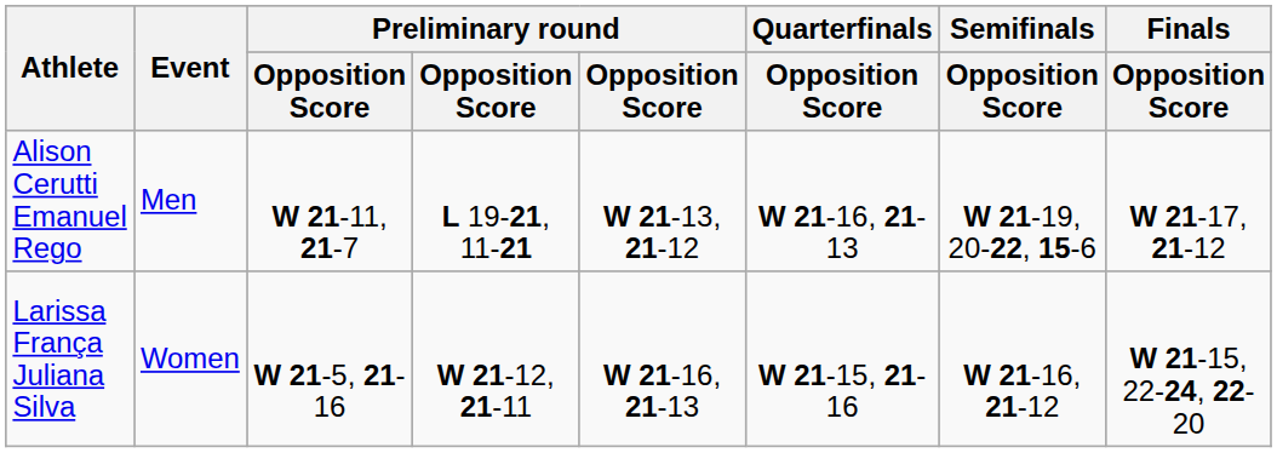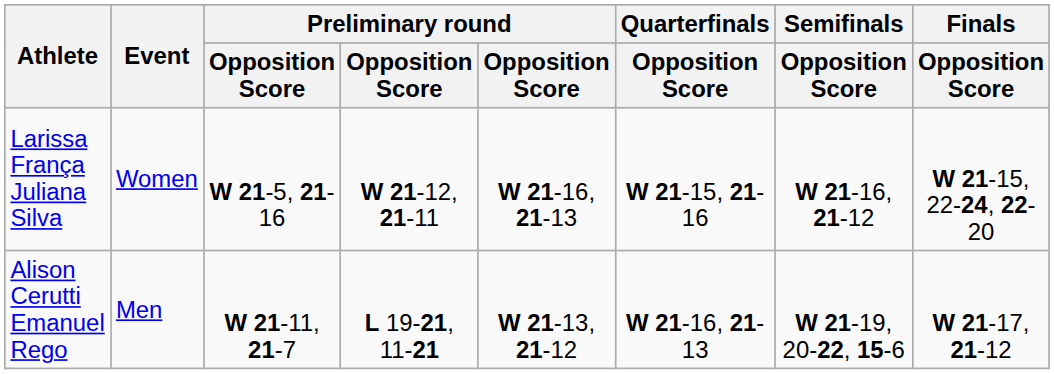 <table class="wikitable" style="font-size:90%">
 <tr>
 <th rowspan=2>Athlete</th>
 <th rowspan=2>Event</th>
 <th colspan=3>Preliminary round</th>
 <th>Quarterfinals</th>
 <th>Semifinals</th>
 <th>Finals</th>
 </tr>
 <tr>
 <th>Opposition<br>Score</th>
 <th>Opposition<br>Score</th>
 <th>Opposition<br>Score</th>
 <th>Opposition<br>Score</th>
 <th>Opposition<br>Score</th>
 <th>Opposition<br>Score</th>
 </tr>
 <tr>
+<td><a href='#'>Larissa França</a><br><a href='#'>Juliana Silva</a></td>
+<td><a href='#'>Women</a></td>
+<td align="center"><br><br><strong>W</strong> <strong>21</strong>-5, <strong>21</strong>-16</td>
+<td align="center"><br><br><strong>W</strong> <strong>21</strong>-12, <strong>21</strong>-11</td>
+<td align="center"><br><br><strong>W</strong> <strong>21</strong>-16, <strong>21</strong>-13</td>
+<td align="center"><br><br><strong>W</strong> <strong>21</strong>-15, <strong>21</strong>-16</td>
+<td align="center"><br><br><strong>W</strong> <strong>21</strong>-16, <strong>21</strong>-12</td>
+<td align="center"><br><br><strong>W</strong> <strong>21</strong>-15, 22-<strong>24</strong>, <strong>22</strong>-20<br></td>
+</tr>
+<tr>
 <td><a href='#'>Alison Cerutti</a><br><a href='#'>Emanuel Rego</a></td>
 <td><a href='#'>Men</a></td>
 <td align="center"><br><br><strong>W</strong> <strong>21</strong>-11, <strong>21</strong>-7</td>
 <td align="center"><br><br><strong>L</strong> 19-<strong>21</strong>, 11-<strong>21</strong></td>
 <td align="center"><br><br><strong>W</strong> <strong>21</strong>-13, <strong>21</strong>-12</td>
 <td align="center"><br><br><strong>W</strong> <strong>21</strong>-16, <strong>21</strong>-13</td>
 <td align="center"><br><br><strong>W</strong> <strong>21</strong>-19, 20-<strong>22</strong>, <strong>15</strong>-6</td>
 <td align="center"><br><br><strong>W</strong> <strong>21</strong>-17, <strong>21</strong>-12<br></td>
 </tr>
-<tr>
-<td><a href='#'>Larissa França</a><br><a href='#'>Juliana Silva</a></td>
-<td><a href='#'>Women</a></td>
-<td align="center"><br><br><strong>W</strong> <strong>21</strong>-5, <strong>21</strong>-16</td>
-<td align="center"><br><br><strong>W</strong> <strong>21</strong>-12, <strong>21</strong>-11</td>
-<td align="center"><br><br><strong>W</strong> <strong>21</strong>-16, <strong>21</strong>-13</td>
-<td align="center"><br><br><strong>W</strong> <strong>21</strong>-15, <strong>21</strong>-16</td>
-<td align="center"><br><br><strong>W</strong> <strong>21</strong>-16, <strong>21</strong>-12</td>
-<td align="center"><br><br><strong>W</strong> <strong>21</strong>-15, 22-<strong>24</strong>, <strong>22</strong>-20<br></td>
-</tr>
 </table>
